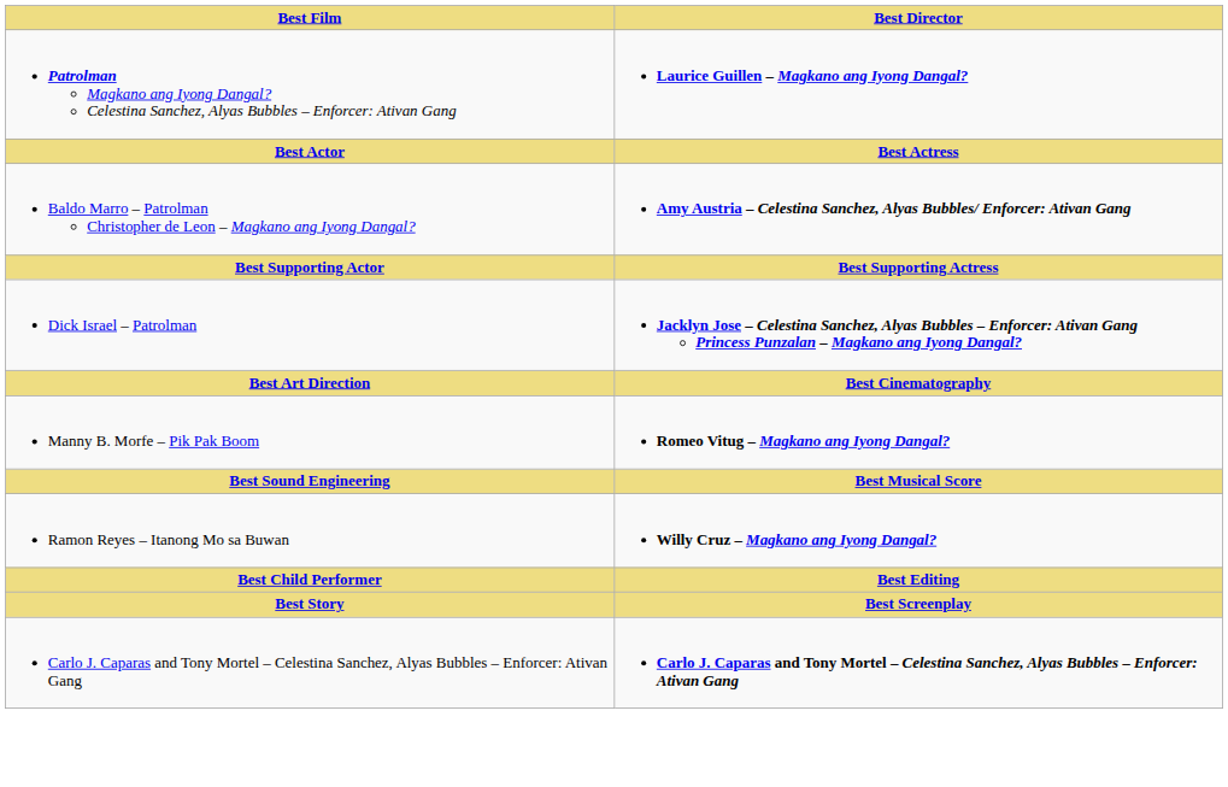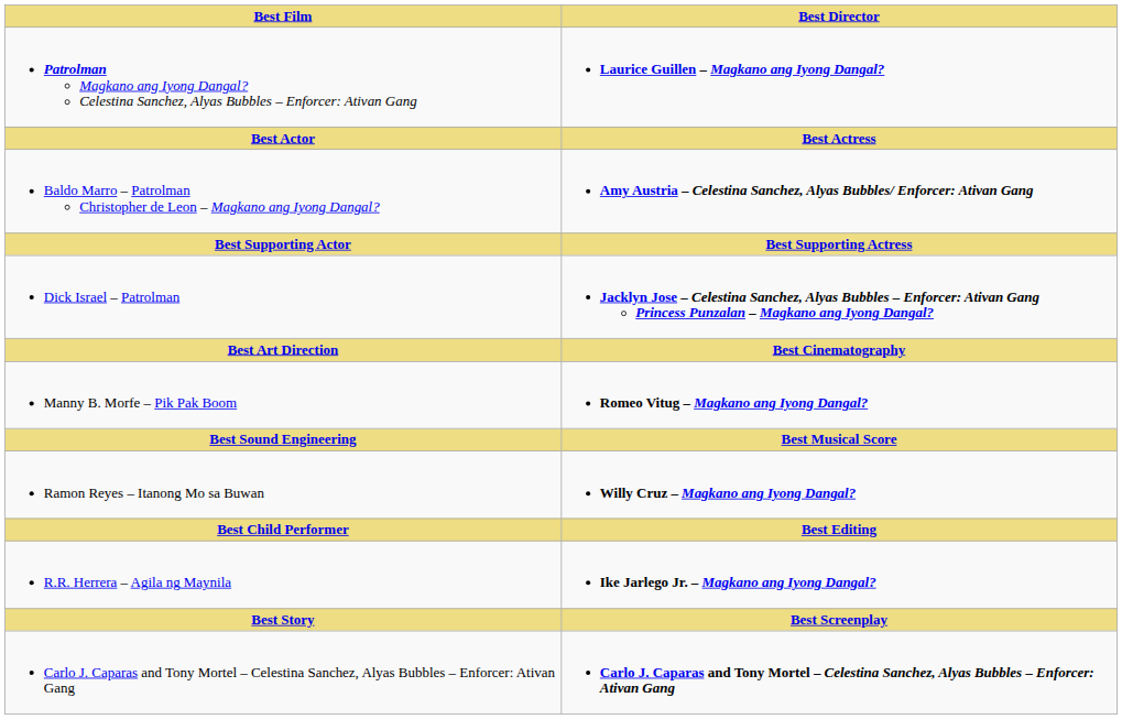 <table class=wikitable>
 <tr>
 <th style="background:#EEDD82; width:50%"><a href='#'>Best Film</a></th>
 <th style="background:#EEDD82; width:50%"><a href='#'>Best Director</a></th>
 </tr>
 <tr>
 <td valign="top"><br><ul><li><strong><em><a href='#'>Patrolman</a></em></strong><ul><li><em><a href='#'>Magkano ang Iyong Dangal?</a></em> </li><li><em>Celestina Sanchez, Alyas Bubbles – Enforcer: Ativan Gang</em> </li></ul></li></ul></td>
 <td valign="top"><br><ul><li><strong><a href='#'>Laurice Guillen</a> – <em><a href='#'>Magkano ang Iyong Dangal?</a><strong><em></li></ul></td>
 </tr>
 <tr>
 <th style="background:#EEDD82; width:50%"><a href='#'>Best Actor</a></th>
 <th style="background:#EEDD82; width:50%"><a href='#'>Best Actress</a></th>
 </tr>
 <tr>
 <td valign="top"><br><ul><li></strong><a href='#'>Baldo Marro</a> – </em><a href='#'>Patrolman</a></em></strong><ul><li><a href='#'>Christopher de Leon</a> – <em><a href='#'>Magkano ang Iyong Dangal?</a></em></li></ul></li></ul></td>
 <td valign="top"><br><ul><li><strong><a href='#'>Amy Austria</a> – <em>Celestina Sanchez, Alyas Bubbles/ Enforcer: Ativan Gang<strong><em></li></ul></td>
 </tr>
 <tr>
 <th style="background:#EEDD82; width:50%"><a href='#'>Best Supporting Actor</a></th>
 <th style="background:#EEDD82; width:50%"><a href='#'>Best Supporting Actress</a></th>
 </tr>
 <tr>
 <td valign="top"><br><ul><li></strong><a href='#'>Dick Israel</a> – </em><a href='#'>Patrolman</a></em></strong></li></ul></td>
 <td valign="top"><br><ul><li><strong><a href='#'>Jacklyn Jose</a> – <em>Celestina Sanchez, Alyas Bubbles – Enforcer: Ativan Gang<strong><em><ul><li><a href='#'>Princess Punzalan</a> – </em><a href='#'>Magkano ang Iyong Dangal?</a><em></li></ul></li></ul></td>
 </tr>
 <tr>
 <th style="background:#EEDD82; width:50%"><a href='#'>Best Art Direction</a></th>
 <th style="background:#EEDD82; width:50%"><a href='#'>Best Cinematography</a></th>
 </tr>
 <tr>
 <td valign="top"><br><ul><li></strong>Manny B. Morfe – </em><a href='#'>Pik Pak Boom</a></em></strong></li></ul></td>
 <td valign="top"><br><ul><li><strong>Romeo Vitug – <em><a href='#'>Magkano ang Iyong Dangal?</a><strong><em></li></ul></td>
 </tr>
 <tr>
 <th style="background:#EEDD82; width:50%"><a href='#'>Best Sound Engineering</a></th>
 <th style="background:#EEDD82; width:50%"><a href='#'>Best Musical Score</a></th>
 </tr>
 <tr>
 <td valign="top"><br><ul><li></strong>Ramon Reyes – </em>Itanong Mo sa Buwan</em></strong></li></ul></td>
 <td valign="top"><br><ul><li><strong>Willy Cruz – <em><a href='#'>Magkano ang Iyong Dangal?</a><strong><em></li></ul></td>
 </tr>
 <tr>
 <th style="background:#EEDD82; width:50%"><a href='#'>Best Child Performer</a></th>
 <th style="background:#EEDD82; width:50%"><a href='#'>Best Editing</a></th>
 </tr>
 <tr>
+<td valign="top"><br><ul><li></strong><a href='#'>R.R. Herrera</a> – </em><a href='#'>Agila ng Maynila</a></em></strong></li></ul></td>
+<td valign="top"><br><ul><li><strong>Ike Jarlego Jr. – <em><a href='#'>Magkano ang Iyong Dangal?</a><strong><em></li></ul></td>
+</tr>
+<tr>
 <th style="background:#EEDD82; width:50%"><a href='#'>Best Story</a></th>
 <th style="background:#EEDD82; width:50%"><a href='#'>Best Screenplay</a></th>
 </tr>
 <tr>
 <td valign="top"><br><ul><li></strong><a href='#'>Carlo J. Caparas</a> and Tony Mortel – </em>Celestina Sanchez, Alyas Bubbles – Enforcer: Ativan Gang</em></strong></li></ul></td>
 <td valign="top"><br><ul><li><strong><a href='#'>Carlo J. Caparas</a> and Tony Mortel – <em>Celestina Sanchez, Alyas Bubbles – Enforcer: Ativan Gang<strong><em></li></ul></td>
 </tr>
 </table>
